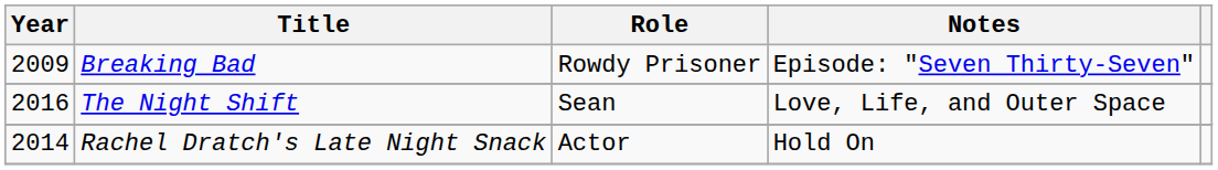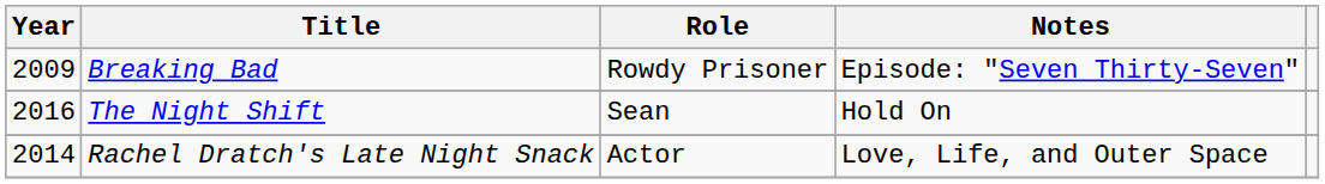 <table class="wikitable sortable">
 <tr>
 <th>Year</th>
 <th>Title</th>
 <th>Role</th>
 <th class=unsortable>Notes</th>
 <th class=unsortable></th>
 </tr>
 <tr>
 <td>2009</td>
 <td><em><a href='#'>Breaking Bad</a></em></td>
 <td>Rowdy Prisoner</td>
 <td>Episode: "<a href='#'>Seven Thirty-Seven</a>"</td>
 <td></td>
 </tr>
 <tr>
 </tr>
 <tr>
 <td>2016</td>
 <td><em><a href='#'>The Night Shift</a></em></td>
 <td>Sean</td>
-<td>Love, Life, and Outer Space</td>
+<td>Hold On</td>
 <td></td>
 </tr>
 <tr>
 </tr>
 <tr>
 <td>2014</td>
 <td><em>Rachel Dratch's Late Night Snack</em></td>
 <td>Actor</td>
-<td>Hold On</td>
+<td>Love, Life, and Outer Space</td>
 <td></td>
 </tr>
 <tr>
 </tr>
 </table>
